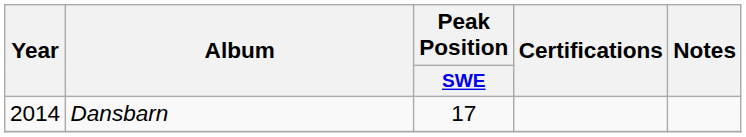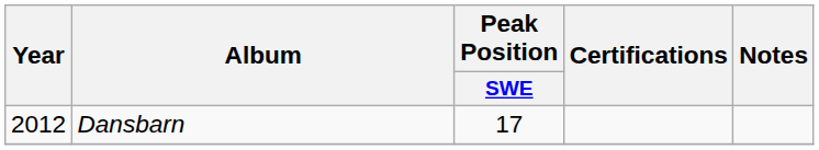 <table class="wikitable plainrowheaders" style="text-align:center;" border="1">
 <tr>
 <th scope="col" rowspan="2">Year</th>
 <th scope="col" rowspan="2" style="width:15em;">Album</th>
 <th scope="col" colspan="1">Peak Position</th>
 <th scope="col" rowspan="2">Certifications</th>
 <th scope="col" rowspan="2">Notes</th>
 </tr>
 <tr>
 <th scope="col" style="width:3em;font-size:85%;"><a href='#'>SWE</a><br></th>
 </tr>
 <tr>
-<td>2014</td>
+<td>2012</td>
 <td style="text-align:left;"><em>Dansbarn</em></td>
 <td>17</td>
 <td style="text-align:left;"></td>
 <td style="text-align:left;"></td>
 </tr>
 <tr>
 </tr>
 </table>
